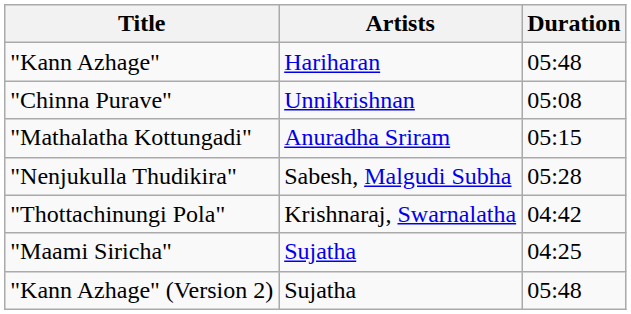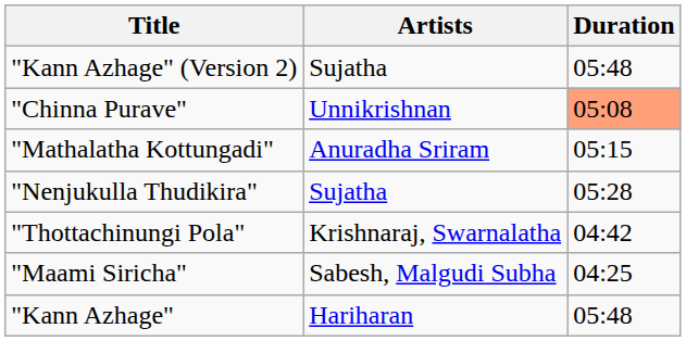 <table class="wikitable">
 <tr>
 <th>Title</th>
 <th>Artists</th>
 <th>Duration</th>
 </tr>
 <tr>
-<td>"Kann Azhage"</td>
-<td><a href='#'>Hariharan</a></td>
+<td>"Kann Azhage" (Version 2)</td>
+<td>Sujatha</td>
 <td>05:48</td>
 </tr>
 <tr>
 <td>"Chinna Purave"</td>
 <td><a href='#'>Unnikrishnan</a></td>
-<td>05:08</td>
+<td style="background: lightsalmon;">05:08</td>
 </tr>
 <tr>
 <td>"Mathalatha Kottungadi"</td>
 <td><a href='#'>Anuradha Sriram</a></td>
 <td>05:15</td>
 </tr>
 <tr>
 <td>"Nenjukulla Thudikira"</td>
-<td>Sabesh, <a href='#'>Malgudi Subha</a></td>
+<td><a href='#'>Sujatha</a></td>
 <td>05:28</td>
 </tr>
 <tr>
 <td>"Thottachinungi Pola"</td>
 <td>Krishnaraj, <a href='#'>Swarnalatha</a></td>
 <td>04:42</td>
 </tr>
 <tr>
 <td>"Maami Siricha"</td>
-<td><a href='#'>Sujatha</a></td>
+<td>Sabesh, <a href='#'>Malgudi Subha</a></td>
 <td>04:25</td>
 </tr>
 <tr>
-<td>"Kann Azhage" (Version 2)</td>
-<td>Sujatha</td>
+<td>"Kann Azhage"</td>
+<td><a href='#'>Hariharan</a></td>
 <td>05:48</td>
 </tr>
 </table>
